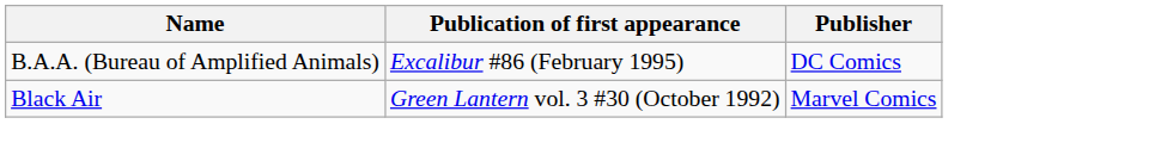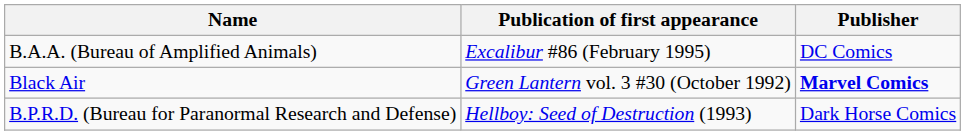 <table class="wikitable">
 <tr>
 <th>Name</th>
 <th>Publication of first appearance</th>
 <th>Publisher</th>
 </tr>
 <tr>
 <td>B.A.A. (Bureau of Amplified Animals)</td>
 <td><em><a href='#'>Excalibur</a></em> #86 (February 1995)</td>
 <td><a href='#'>DC Comics</a></td>
 </tr>
 <tr>
 <td><a href='#'>Black Air</a></td>
 <td><em><a href='#'>Green Lantern</a></em> vol. 3 #30 (October 1992)</td>
-<td><a href='#'>Marvel Comics</a></td>
+<td><strong><a href='#'>Marvel Comics</a></strong></td>
+</tr>
+<tr>
+<td><a href='#'>B.P.R.D.</a> (Bureau for Paranormal Research and Defense)</td>
+<td><em><a href='#'>Hellboy: Seed of Destruction</a></em> (1993)</td>
+<td><a href='#'>Dark Horse Comics</a></td>
 </tr>
 </table>
